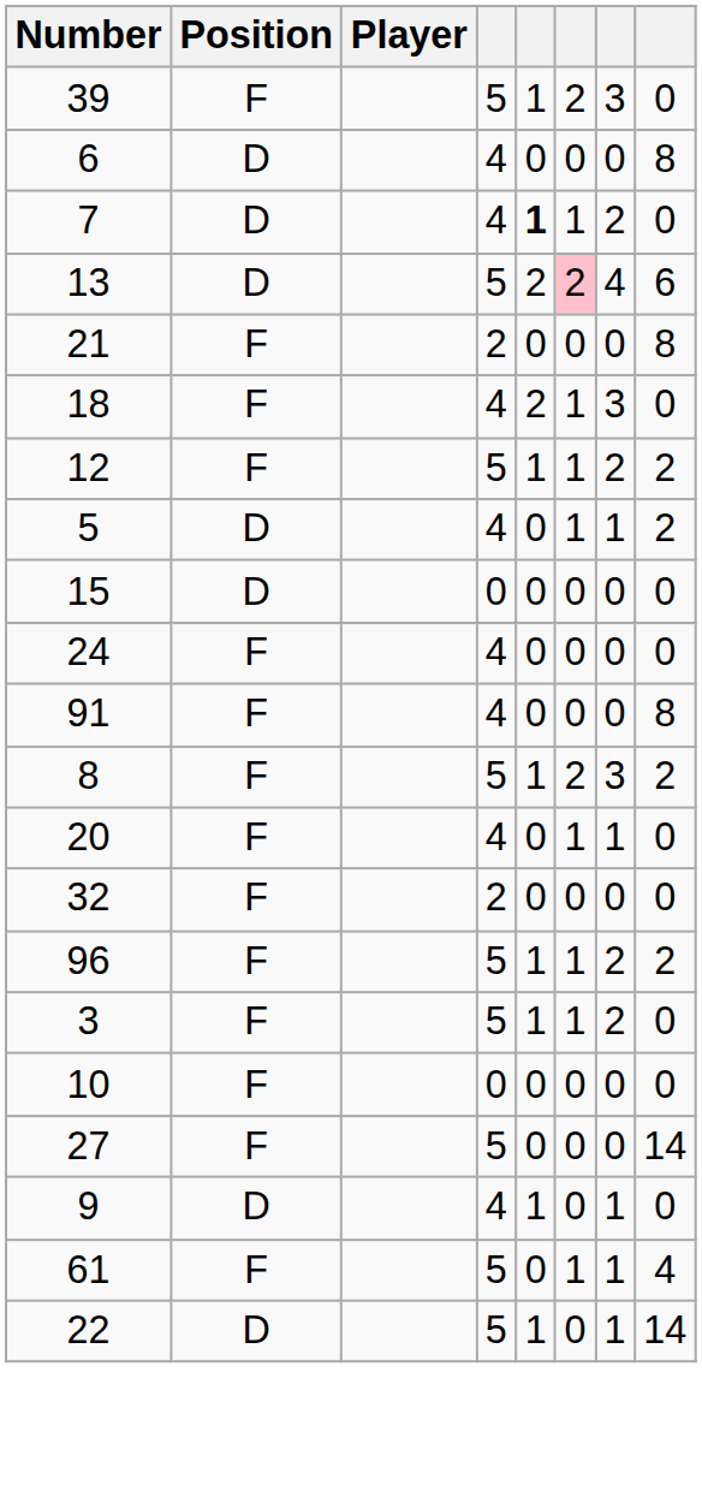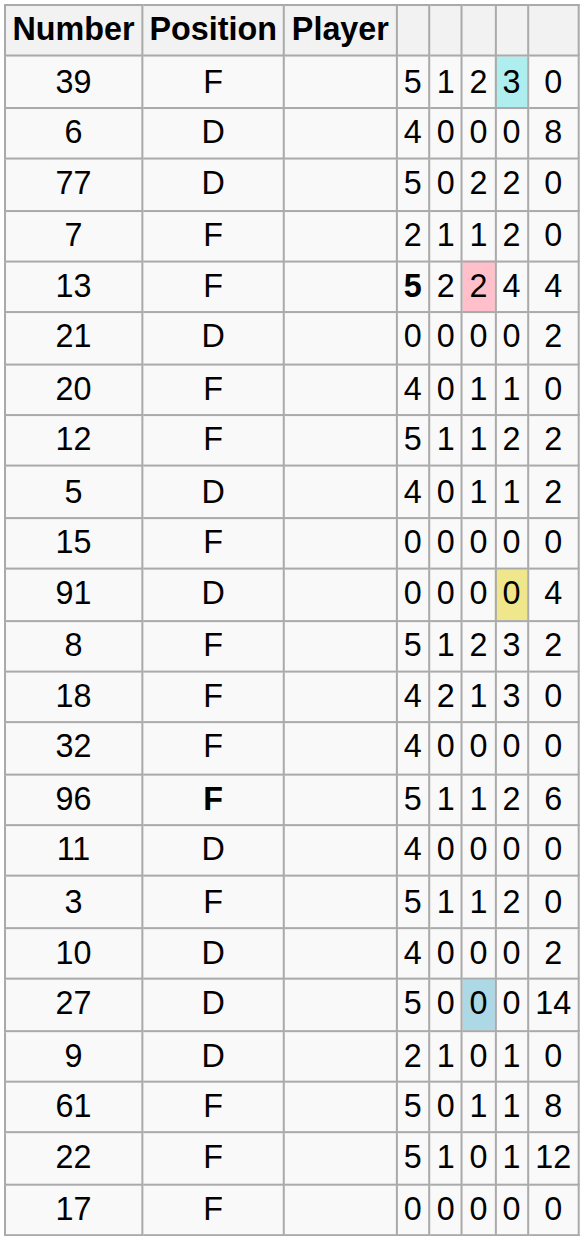 <table class="wikitable sortable" style="text-align:center; padding:4px; border-spacing=0;">
 <tr>
 <th>Number</th>
 <th>Position</th>
 <th>Player</th>
 <th></th>
 <th></th>
 <th></th>
 <th></th>
 <th></th>
 </tr>
 <tr>
 <td>39</td>
 <td>F</td>
 <td align=left></td>
 <td>5</td>
 <td>1</td>
 <td>2</td>
-<td>3</td>
+<td style="background: paleturquoise;">3</td>
 <td>0</td>
 </tr>
 <tr>
 <td>6</td>
 <td>D</td>
 <td align=left></td>
 <td>4</td>
 <td>0</td>
 <td>0</td>
 <td>0</td>
 <td>8</td>
 </tr>
 <tr>
-<td>7</td>
+<td>77</td>
 <td>D</td>
 <td align=left></td>
-<td>4</td>
-<td><strong>1</strong></td>
+<td>5</td>
+<td>0</td>
+<td>2</td>
+<td>2</td>
+<td>0</td>
+</tr>
+<tr>
+<td>7</td>
+<td>F</td>
+<td align=left></td>
+<td>2</td>
+<td>1</td>
 <td>1</td>
 <td>2</td>
 <td>0</td>
 </tr>
 <tr>
 <td>13</td>
-<td>D</td>
+<td>F</td>
 <td align=left></td>
-<td>5</td>
+<td><strong>5</strong></td>
 <td>2</td>
 <td style="background: pink;">2</td>
 <td>4</td>
-<td>6</td>
+<td>4</td>
 </tr>
 <tr>
 <td>21</td>
-<td>F</td>
+<td>D</td>
 <td align=left></td>
-<td>2</td>
 <td>0</td>
 <td>0</td>
 <td>0</td>
-<td>8</td>
+<td>0</td>
+<td>2</td>
 </tr>
 <tr>
-<td>18</td>
+<td>20</td>
 <td>F</td>
 <td align=left></td>
 <td>4</td>
-<td>2</td>
+<td>0</td>
 <td>1</td>
-<td>3</td>
+<td>1</td>
 <td>0</td>
 </tr>
 <tr>
 <td>12</td>
 <td>F</td>
 <td align=left></td>
 <td>5</td>
 <td>1</td>
 <td>1</td>
 <td>2</td>
 <td>2</td>
 </tr>
 <tr>
 <td>5</td>
 <td>D</td>
 <td align=left></td>
 <td>4</td>
 <td>0</td>
 <td>1</td>
 <td>1</td>
 <td>2</td>
 </tr>
 <tr>
 <td>15</td>
-<td>D</td>
+<td>F</td>
 <td align=left></td>
 <td>0</td>
 <td>0</td>
 <td>0</td>
 <td>0</td>
 <td>0</td>
 </tr>
 <tr>
-<td>24</td>
-<td>F</td>
+<td>91</td>
+<td>D</td>
 <td align=left></td>
-<td>4</td>
 <td>0</td>
 <td>0</td>
 <td>0</td>
-<td>0</td>
-</tr>
-<tr>
-<td>91</td>
-<td>F</td>
-<td align=left></td>
+<td style="background: khaki;">0</td>
 <td>4</td>
-<td>0</td>
-<td>0</td>
-<td>0</td>
-<td>8</td>
 </tr>
 <tr>
 <td>8</td>
 <td>F</td>
 <td align=left></td>
 <td>5</td>
 <td>1</td>
 <td>2</td>
 <td>3</td>
 <td>2</td>
 </tr>
 <tr>
-<td>20</td>
+<td>18</td>
 <td>F</td>
 <td align=left></td>
 <td>4</td>
-<td>0</td>
+<td>2</td>
 <td>1</td>
-<td>1</td>
+<td>3</td>
 <td>0</td>
 </tr>
 <tr>
 <td>32</td>
 <td>F</td>
 <td align=left></td>
-<td>2</td>
+<td>4</td>
 <td>0</td>
 <td>0</td>
 <td>0</td>
 <td>0</td>
 </tr>
 <tr>
 <td>96</td>
-<td>F</td>
+<td><strong>F</strong></td>
 <td align=left></td>
 <td>5</td>
 <td>1</td>
 <td>1</td>
 <td>2</td>
-<td>2</td>
+<td>6</td>
+</tr>
+<tr>
+<td>11</td>
+<td>D</td>
+<td align=left></td>
+<td>4</td>
+<td>0</td>
+<td>0</td>
+<td>0</td>
+<td>0</td>
 </tr>
 <tr>
 <td>3</td>
 <td>F</td>
 <td align=left></td>
 <td>5</td>
 <td>1</td>
 <td>1</td>
 <td>2</td>
 <td>0</td>
 </tr>
 <tr>
 <td>10</td>
-<td>F</td>
+<td>D</td>
 <td align=left></td>
+<td>4</td>
 <td>0</td>
 <td>0</td>
 <td>0</td>
-<td>0</td>
-<td>0</td>
+<td>2</td>
 </tr>
 <tr>
 <td>27</td>
-<td>F</td>
+<td>D</td>
 <td align=left></td>
 <td>5</td>
 <td>0</td>
-<td>0</td>
+<td style="background: lightblue;">0</td>
 <td>0</td>
 <td>14</td>
 </tr>
 <tr>
 <td>9</td>
 <td>D</td>
 <td align=left></td>
-<td>4</td>
+<td>2</td>
 <td>1</td>
 <td>0</td>
 <td>1</td>
 <td>0</td>
 </tr>
 <tr>
 <td>61</td>
 <td>F</td>
 <td align=left></td>
 <td>5</td>
 <td>0</td>
 <td>1</td>
 <td>1</td>
-<td>4</td>
+<td>8</td>
 </tr>
 <tr>
 <td>22</td>
-<td>D</td>
+<td>F</td>
 <td align=left></td>
 <td>5</td>
 <td>1</td>
 <td>0</td>
 <td>1</td>
-<td>14</td>
+<td>12</td>
+</tr>
+<tr>
+<td>17</td>
+<td>F</td>
+<td align=left></td>
+<td>0</td>
+<td>0</td>
+<td>0</td>
+<td>0</td>
+<td>0</td>
 </tr>
 </table>
